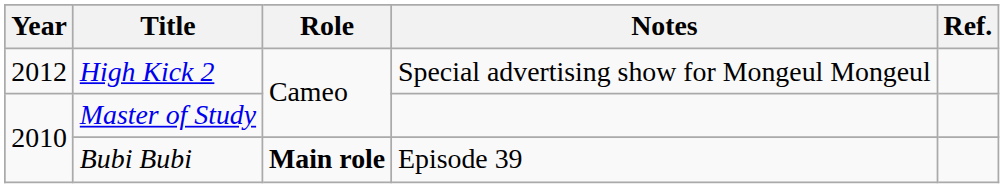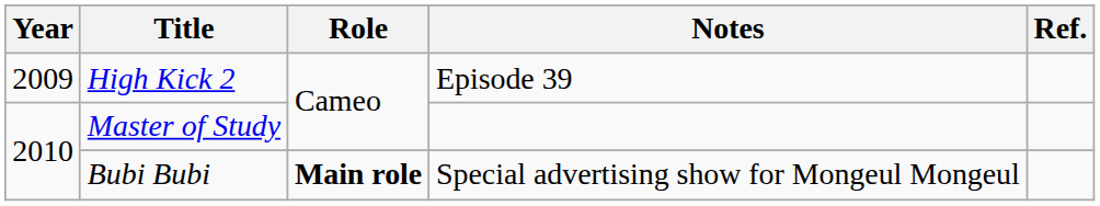 <table class="wikitable">
 <tr>
 <th>Year</th>
 <th>Title</th>
 <th>Role</th>
 <th>Notes</th>
 <th>Ref.</th>
 </tr>
 <tr>
-<td>2012</td>
+<td>2009</td>
 <td><a href='#'><em>High Kick 2</em></a></td>
 <td rowspan="2">Cameo</td>
-<td>Special advertising show for Mongeul Mongeul</td>
+<td>Episode 39</td>
 <td></td>
 </tr>
 <tr>
 <td rowspan="2">2010</td>
 <td><em><a href='#'>Master of Study</a></em></td>
 <td></td>
 <td></td>
 </tr>
 <tr>
 <td><em>Bubi Bubi</em></td>
 <td><strong>Main role</strong></td>
-<td>Episode 39</td>
+<td>Special advertising show for Mongeul Mongeul</td>
 <td></td>
 </tr>
 </table>
